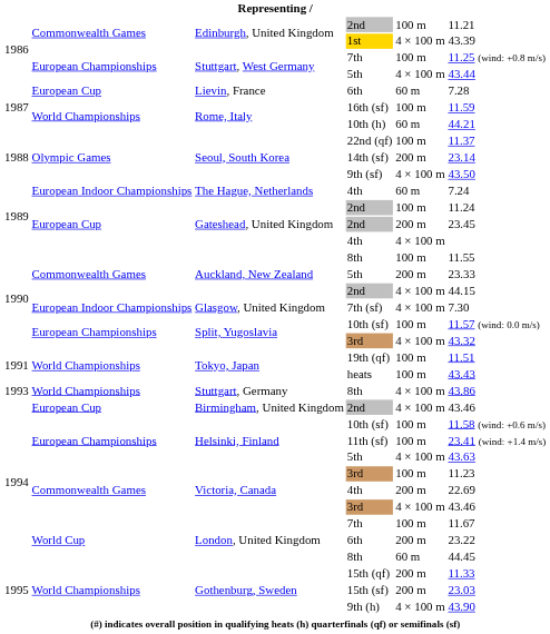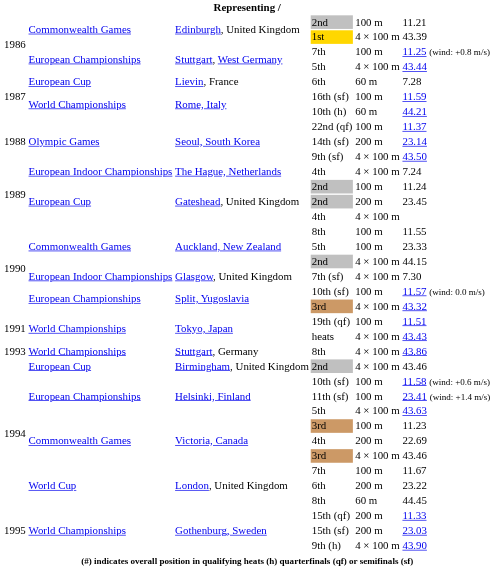 <table>
 <tr>
 <th colspan=6>Representing  / </th>
 </tr>
 <tr>
 <td rowspan=4>1986</td>
 <td rowspan=2><a href='#'>Commonwealth Games</a></td>
 <td rowspan=2><a href='#'>Edinburgh</a>, United Kingdom</td>
 <td bgcolor=silver>2nd</td>
 <td>100 m</td>
 <td>11.21</td>
 </tr>
 <tr>
 <td bgcolor="gold">1st</td>
 <td>4 × 100 m</td>
 <td>43.39</td>
 </tr>
 <tr>
 <td rowspan=2><a href='#'>European Championships</a></td>
 <td rowspan=2><a href='#'>Stuttgart</a>, <a href='#'>West Germany</a></td>
 <td>7th</td>
 <td>100 m</td>
 <td><a href='#'>11.25</a> <small>(wind: +0.8 m/s)</small></td>
 </tr>
 <tr>
 <td>5th</td>
 <td>4 × 100 m</td>
 <td><a href='#'>43.44</a></td>
 </tr>
 <tr>
 <td rowspan=3>1987</td>
 <td><a href='#'>European Cup</a></td>
 <td><a href='#'>Lievin</a>, France</td>
 <td>6th</td>
 <td>60 m</td>
 <td>7.28</td>
 </tr>
 <tr>
 <td rowspan=2><a href='#'>World Championships</a></td>
 <td rowspan=2><a href='#'>Rome, Italy</a></td>
 <td>16th (sf)</td>
 <td>100 m</td>
 <td><a href='#'>11.59</a></td>
 </tr>
 <tr>
 <td>10th (h)</td>
 <td>60 m</td>
 <td><a href='#'>44.21</a></td>
 </tr>
 <tr>
 <td rowspan=3>1988</td>
 <td rowspan=3><a href='#'>Olympic Games</a></td>
 <td rowspan=3><a href='#'>Seoul, South Korea</a></td>
 <td>22nd (qf)</td>
 <td>100 m</td>
 <td><a href='#'>11.37</a></td>
 </tr>
 <tr>
 <td>14th (sf)</td>
 <td>200 m</td>
 <td><a href='#'>23.14</a></td>
 </tr>
 <tr>
 <td>9th (sf)</td>
 <td>4 × 100 m</td>
 <td><a href='#'>43.50</a></td>
 </tr>
 <tr>
 <td rowspan=4>1989</td>
 <td><a href='#'>European Indoor Championships</a></td>
 <td><a href='#'>The Hague, Netherlands</a></td>
 <td>4th</td>
-<td>60 m</td>
+<td>4 × 100 m</td>
 <td>7.24</td>
 </tr>
 <tr>
 <td rowspan=3><a href='#'>European Cup</a></td>
 <td rowspan=3><a href='#'>Gateshead</a>, United Kingdom</td>
 <td bgcolor=silver>2nd</td>
 <td>100 m</td>
 <td>11.24</td>
 </tr>
 <tr>
 <td bgcolor=silver>2nd</td>
 <td>200 m</td>
 <td>23.45</td>
 </tr>
 <tr>
 <td>4th</td>
 <td>4 × 100 m</td>
 <td></td>
 </tr>
 <tr>
 <td rowspan=6>1990</td>
 <td rowspan=3><a href='#'>Commonwealth Games</a></td>
 <td rowspan=3><a href='#'>Auckland, New Zealand</a></td>
 <td>8th</td>
 <td>100 m</td>
 <td>11.55</td>
 </tr>
 <tr>
 <td>5th</td>
-<td>200 m</td>
+<td>100 m</td>
 <td>23.33</td>
 </tr>
 <tr>
 <td bgcolor=silver>2nd</td>
 <td>4 × 100 m</td>
 <td>44.15</td>
 </tr>
 <tr>
 <td><a href='#'>European Indoor Championships</a></td>
 <td><a href='#'>Glasgow</a>, United Kingdom</td>
 <td>7th (sf)</td>
 <td>4 × 100 m</td>
 <td>7.30</td>
 </tr>
 <tr>
 <td rowspan=2><a href='#'>European Championships</a></td>
 <td rowspan=2><a href='#'>Split, Yugoslavia</a></td>
 <td>10th (sf)</td>
 <td>100 m</td>
 <td><a href='#'>11.57</a> <small>(wind: 0.0 m/s)</small></td>
 </tr>
 <tr>
 <td bgcolor="cc9966">3rd</td>
 <td>4 × 100 m</td>
 <td><a href='#'>43.32</a></td>
 </tr>
 <tr>
 <td rowspan=2>1991</td>
 <td rowspan=2><a href='#'>World Championships</a></td>
 <td rowspan=2><a href='#'>Tokyo, Japan</a></td>
 <td>19th (qf)</td>
 <td>100 m</td>
 <td><a href='#'>11.51</a></td>
 </tr>
 <tr>
 <td>heats</td>
-<td>100 m</td>
+<td>4 × 100 m</td>
 <td><a href='#'>43.43</a></td>
 </tr>
 <tr>
 <td>1993</td>
 <td><a href='#'>World Championships</a></td>
 <td><a href='#'>Stuttgart</a>, Germany</td>
 <td>8th</td>
 <td>4 × 100 m</td>
 <td><a href='#'>43.86</a></td>
 </tr>
 <tr>
 <td rowspan=10>1994</td>
 <td><a href='#'>European Cup</a></td>
 <td><a href='#'>Birmingham</a>, United Kingdom</td>
 <td bgcolor=silver>2nd</td>
 <td>4 × 100 m</td>
 <td>43.46</td>
 </tr>
 <tr>
 <td rowspan=3><a href='#'>European Championships</a></td>
 <td rowspan=3><a href='#'>Helsinki, Finland</a></td>
 <td>10th (sf)</td>
 <td>100 m</td>
 <td><a href='#'>11.58</a> <small>(wind: +0.6 m/s)</small></td>
 </tr>
 <tr>
 <td>11th (sf)</td>
 <td>100 m</td>
 <td><a href='#'>23.41</a> <small>(wind: +1.4 m/s)</small></td>
 </tr>
 <tr>
 <td>5th</td>
 <td>4 × 100 m</td>
 <td><a href='#'>43.63</a></td>
 </tr>
 <tr>
 <td rowspan=3><a href='#'>Commonwealth Games</a></td>
 <td rowspan=3><a href='#'>Victoria, Canada</a></td>
 <td bgcolor="cc9966">3rd</td>
 <td>100 m</td>
 <td>11.23</td>
 </tr>
 <tr>
 <td>4th</td>
 <td>200 m</td>
 <td>22.69</td>
 </tr>
 <tr>
 <td bgcolor="cc9966">3rd</td>
 <td>4 × 100 m</td>
 <td>43.46</td>
 </tr>
 <tr>
 <td rowspan=3><a href='#'>World Cup</a></td>
 <td rowspan=3><a href='#'>London</a>, United Kingdom</td>
 <td>7th</td>
 <td>100 m</td>
 <td>11.67</td>
 </tr>
 <tr>
 <td>6th</td>
 <td>200 m</td>
 <td>23.22</td>
 </tr>
 <tr>
 <td>8th</td>
 <td>60 m</td>
 <td>44.45</td>
 </tr>
 <tr>
 <td rowspan=3>1995</td>
 <td rowspan=3><a href='#'>World Championships</a></td>
 <td rowspan=3><a href='#'>Gothenburg, Sweden</a></td>
 <td>15th (qf)</td>
 <td>200 m</td>
 <td><a href='#'>11.33</a></td>
 </tr>
 <tr>
 <td>15th (sf)</td>
 <td>200 m</td>
 <td><a href='#'>23.03</a></td>
 </tr>
 <tr>
 <td>9th (h)</td>
 <td>4 × 100 m</td>
 <td><a href='#'>43.90</a></td>
 </tr>
 <tr>
 <th colspan=6><small><strong>(#) indicates overall position in qualifying heats (h) quarterfinals (qf) or semifinals (sf)</strong></small></th>
 </tr>
 </table>
